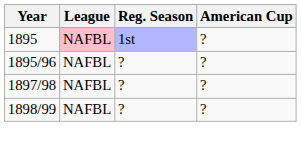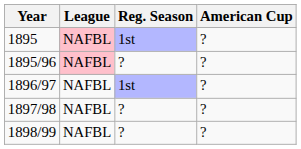 <table class="wikitable">
 <tr>
 <th>Year</th>
 <th>League</th>
 <th>Reg. Season</th>
 <th>American Cup</th>
 </tr>
 <tr>
 <td>1895</td>
 <td style="background: pink;">NAFBL</td>
 <td bgcolor="B3B7FF">1st</td>
 <td>?</td>
 </tr>
 <tr>
 <td>1895/96</td>
+<td style="background: pink;">NAFBL</td>
+<td>?</td>
+<td>?</td>
+</tr>
+<tr>
+<td>1896/97</td>
 <td>NAFBL</td>
-<td>?</td>
+<td bgcolor="B3B7FF">1st</td>
 <td>?</td>
 </tr>
 <tr>
 <td>1897/98</td>
 <td>NAFBL</td>
 <td>?</td>
 <td>?</td>
 </tr>
 <tr>
 <td>1898/99</td>
 <td>NAFBL</td>
 <td>?</td>
 <td>?</td>
 </tr>
 </table>
